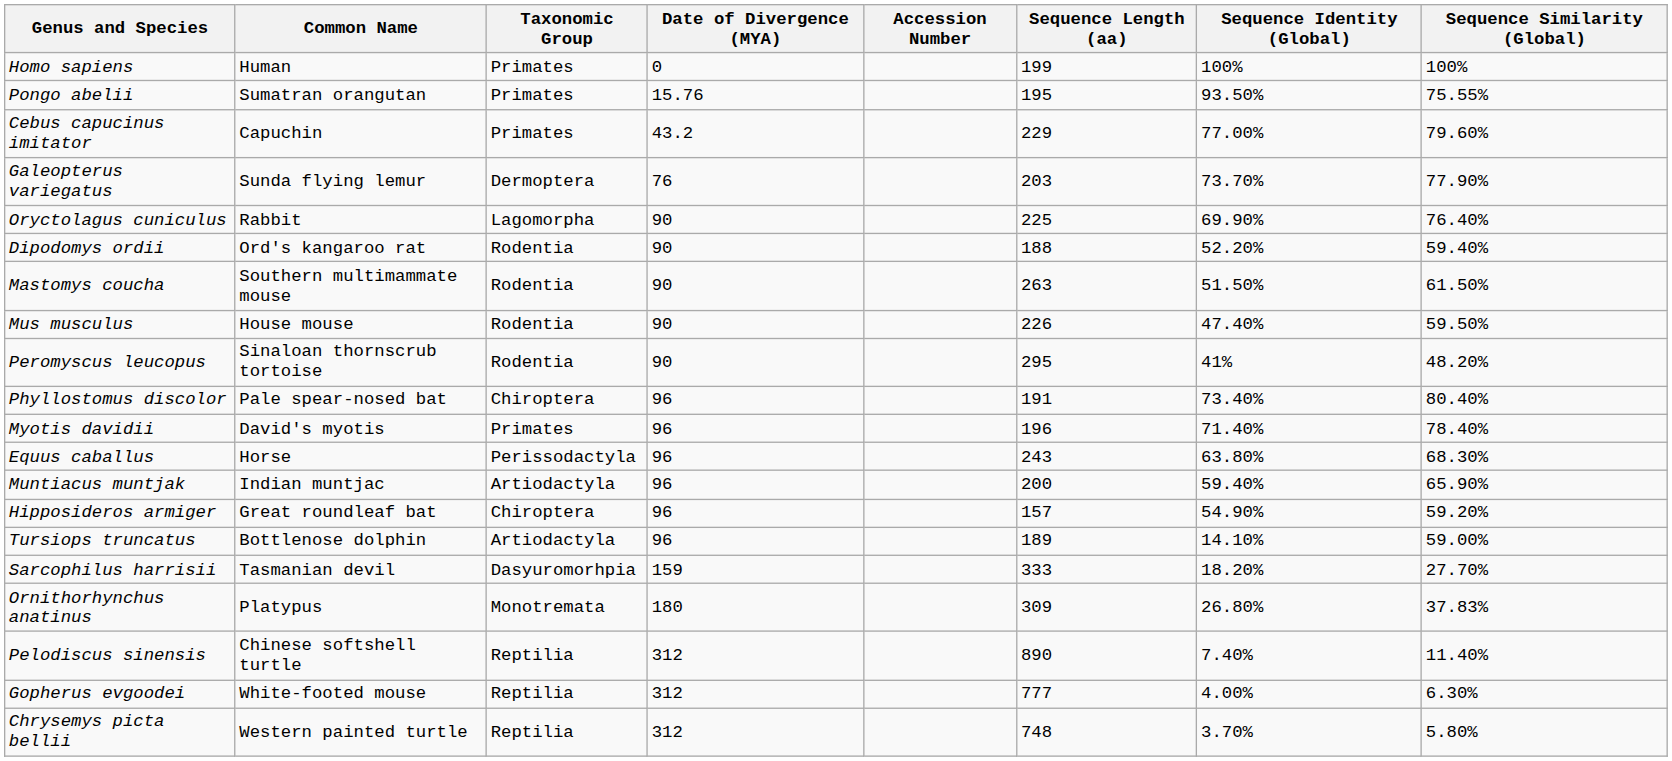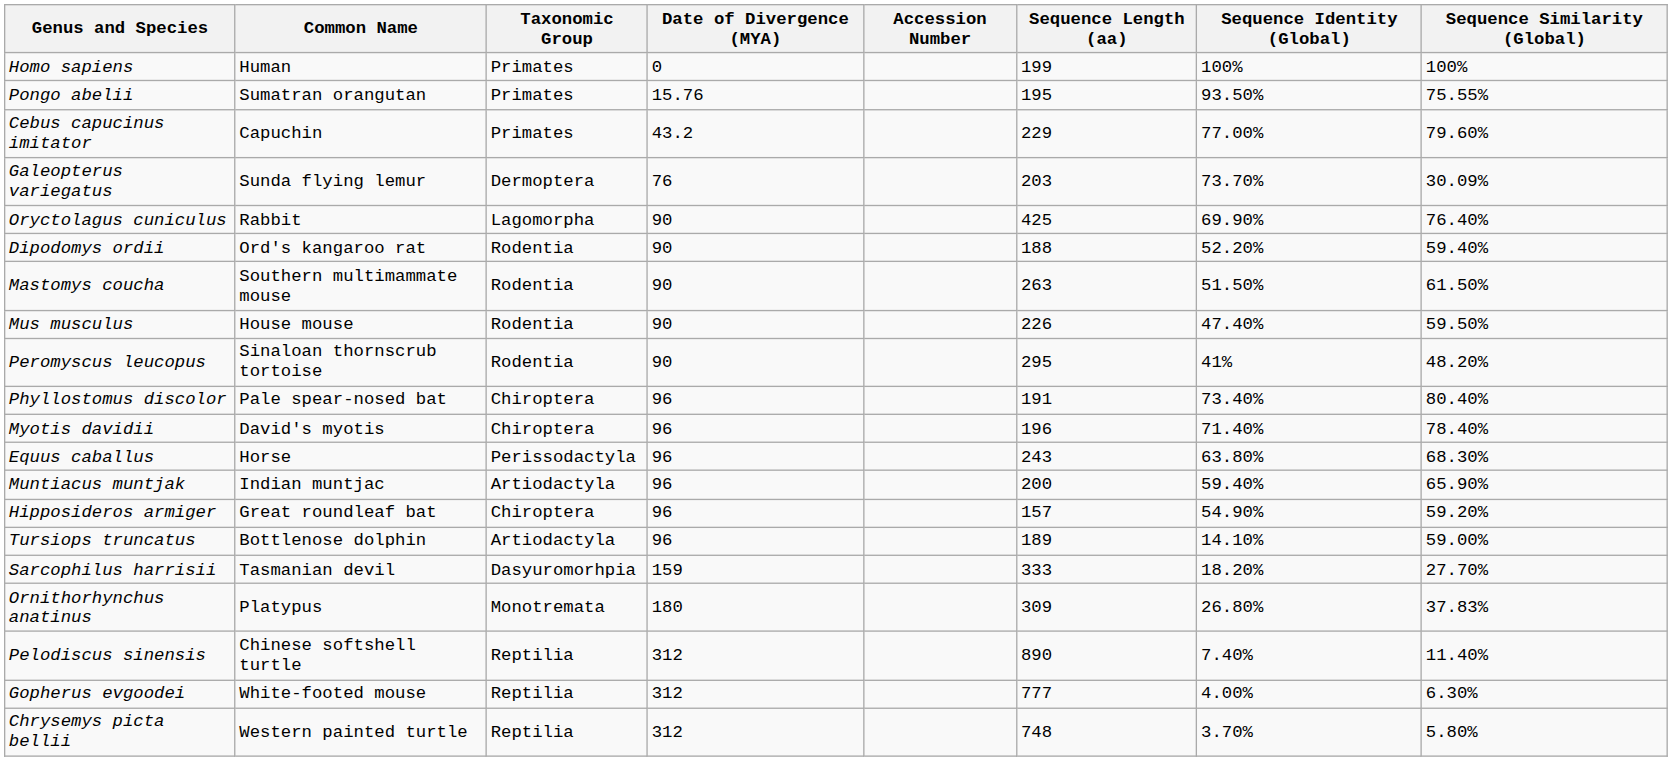 <table class="wikitable">
 <tr>
 <th>Genus and Species</th>
 <th>Common Name</th>
 <th>Taxonomic Group</th>
 <th>Date of Divergence (MYA)</th>
 <th>Accession Number</th>
 <th>Sequence Length (aa)</th>
 <th>Sequence Identity (Global)</th>
 <th>Sequence Similarity (Global)</th>
 </tr>
 <tr>
 <td><em>Homo sapiens</em></td>
 <td>Human</td>
 <td>Primates</td>
 <td>0</td>
 <td></td>
 <td>199</td>
 <td>100%</td>
 <td>100%</td>
 </tr>
 <tr>
 <td><em>Pongo abelii</em></td>
 <td>Sumatran orangutan</td>
 <td>Primates</td>
 <td>15.76</td>
 <td></td>
 <td>195</td>
 <td>93.50%</td>
 <td>75.55%</td>
 </tr>
 <tr>
 <td><em>Cebus capucinus imitator</em></td>
 <td>Capuchin</td>
 <td>Primates</td>
 <td>43.2</td>
 <td></td>
 <td>229</td>
 <td>77.00%</td>
 <td>79.60%</td>
 </tr>
 <tr>
 <td><em>Galeopterus variegatus</em></td>
 <td>Sunda flying lemur</td>
 <td>Dermoptera</td>
 <td>76</td>
 <td></td>
 <td>203</td>
 <td>73.70%</td>
-<td>77.90%</td>
+<td>30.09%</td>
 </tr>
 <tr>
 <td><em>Oryctolagus cuniculus</em></td>
 <td>Rabbit</td>
 <td>Lagomorpha</td>
 <td>90</td>
 <td></td>
-<td>225</td>
+<td>425</td>
 <td>69.90%</td>
 <td>76.40%</td>
 </tr>
 <tr>
 <td><em>Dipodomys ordii</em></td>
 <td>Ord's kangaroo rat</td>
 <td>Rodentia</td>
 <td>90</td>
 <td></td>
 <td>188</td>
 <td>52.20%</td>
 <td>59.40%</td>
 </tr>
 <tr>
 <td><em>Mastomys coucha</em></td>
 <td>Southern multimammate mouse</td>
 <td>Rodentia</td>
 <td>90</td>
 <td></td>
 <td>263</td>
 <td>51.50%</td>
 <td>61.50%</td>
 </tr>
 <tr>
 <td><em>Mus musculus</em></td>
 <td>House mouse</td>
 <td>Rodentia</td>
 <td>90</td>
 <td></td>
 <td>226</td>
 <td>47.40%</td>
 <td>59.50%</td>
 </tr>
 <tr>
 <td><em>Peromyscus leucopus</em></td>
 <td>Sinaloan thornscrub tortoise</td>
 <td>Rodentia</td>
 <td>90</td>
 <td></td>
 <td>295</td>
 <td>41%</td>
 <td>48.20%</td>
 </tr>
 <tr>
 <td><em>Phyllostomus discolor</em></td>
 <td>Pale spear-nosed bat</td>
 <td>Chiroptera</td>
 <td>96</td>
 <td></td>
 <td>191</td>
 <td>73.40%</td>
 <td>80.40%</td>
 </tr>
 <tr>
 <td><em>Myotis davidii</em></td>
 <td>David's myotis</td>
-<td>Primates</td>
+<td>Chiroptera</td>
 <td>96</td>
 <td></td>
 <td>196</td>
 <td>71.40%</td>
 <td>78.40%</td>
 </tr>
 <tr>
 <td><em>Equus caballus</em></td>
 <td>Horse</td>
 <td>Perissodactyla</td>
 <td>96</td>
 <td></td>
 <td>243</td>
 <td>63.80%</td>
 <td>68.30%</td>
 </tr>
 <tr>
 <td><em>Muntiacus muntjak</em></td>
 <td>Indian muntjac</td>
 <td>Artiodactyla</td>
 <td>96</td>
 <td></td>
 <td>200</td>
 <td>59.40%</td>
 <td>65.90%</td>
 </tr>
 <tr>
 <td><em>Hipposideros armiger</em></td>
 <td>Great roundleaf bat</td>
 <td>Chiroptera</td>
 <td>96</td>
 <td></td>
 <td>157</td>
 <td>54.90%</td>
 <td>59.20%</td>
 </tr>
 <tr>
 <td><em>Tursiops truncatus</em></td>
 <td>Bottlenose dolphin</td>
 <td>Artiodactyla</td>
 <td>96</td>
 <td></td>
 <td>189</td>
 <td>14.10%</td>
 <td>59.00%</td>
 </tr>
 <tr>
 <td><em>Sarcophilus harrisii</em></td>
 <td>Tasmanian devil</td>
 <td>Dasyuromorhpia</td>
 <td>159</td>
 <td></td>
 <td>333</td>
 <td>18.20%</td>
 <td>27.70%</td>
 </tr>
 <tr>
 <td><em>Ornithorhynchus anatinus</em></td>
 <td>Platypus</td>
 <td>Monotremata</td>
 <td>180</td>
 <td></td>
 <td>309</td>
 <td>26.80%</td>
 <td>37.83%</td>
 </tr>
 <tr>
 <td><em>Pelodiscus sinensis</em></td>
 <td>Chinese softshell turtle</td>
 <td>Reptilia</td>
 <td>312</td>
 <td></td>
 <td>890</td>
 <td>7.40%</td>
 <td>11.40%</td>
 </tr>
 <tr>
 <td><em>Gopherus evgoodei</em></td>
 <td>White-footed mouse</td>
 <td>Reptilia</td>
 <td>312</td>
 <td></td>
 <td>777</td>
 <td>4.00%</td>
 <td>6.30%</td>
 </tr>
 <tr>
 <td><em>Chrysemys picta bellii</em></td>
 <td>Western painted turtle</td>
 <td>Reptilia</td>
 <td>312</td>
 <td></td>
 <td>748</td>
 <td>3.70%</td>
 <td>5.80%</td>
 </tr>
 </table>
